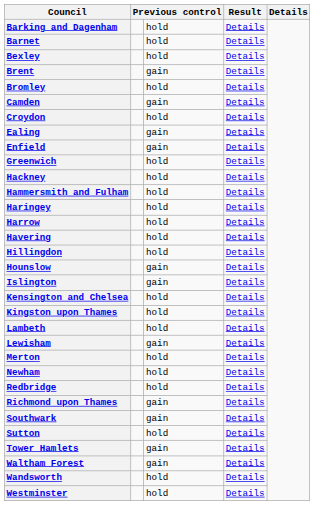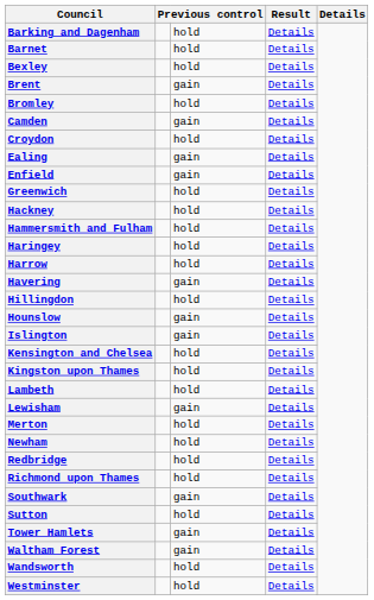 <table class="wikitable">
 <tr>
 <th scope="col">Council</th>
 <th colspan=2>Previous control</th>
 <th colspan=2>Result</th>
 <th scope="col">Details</th>
 </tr>
 <tr>
 <th scope="row" style="text-align: left;"><a href='#'>Barking and Dagenham</a></th>
 <td></td>
 <td> hold</td>
 <td><a href='#'>Details</a></td>
 </tr>
 <tr>
 <th scope="row" style="text-align: left;"><a href='#'>Barnet</a></th>
 <td></td>
 <td> hold</td>
 <td><a href='#'>Details</a></td>
 </tr>
 <tr>
 <th scope="row" style="text-align: left;"><a href='#'>Bexley</a></th>
 <td></td>
 <td> hold</td>
 <td><a href='#'>Details</a></td>
 </tr>
 <tr>
 <th scope="row" style="text-align: left;"><a href='#'>Brent</a></th>
 <td></td>
 <td> gain</td>
 <td><a href='#'>Details</a></td>
 </tr>
 <tr>
 <th scope="row" style="text-align: left;"><a href='#'>Bromley</a></th>
 <td></td>
 <td> hold</td>
 <td><a href='#'>Details</a></td>
 </tr>
 <tr>
 <th scope="row" style="text-align: left;"><a href='#'>Camden</a></th>
 <td></td>
 <td> gain</td>
 <td><a href='#'>Details</a></td>
 </tr>
 <tr>
 <th scope="row" style="text-align: left;"><a href='#'>Croydon</a></th>
 <td></td>
 <td> hold</td>
 <td><a href='#'>Details</a></td>
 </tr>
 <tr>
 <th scope="row" style="text-align: left;"><a href='#'>Ealing</a></th>
 <td></td>
 <td> gain</td>
 <td><a href='#'>Details</a></td>
 </tr>
 <tr>
 <th scope="row" style="text-align: left;"><a href='#'>Enfield</a></th>
 <td></td>
 <td> gain</td>
 <td><a href='#'>Details</a></td>
 </tr>
 <tr>
 <th scope="row" style="text-align: left;"><a href='#'>Greenwich</a></th>
 <td></td>
 <td> hold</td>
 <td><a href='#'>Details</a></td>
 </tr>
 <tr>
 <th scope="row" style="text-align: left;"><a href='#'>Hackney</a></th>
 <td></td>
 <td> hold</td>
 <td><a href='#'>Details</a></td>
 </tr>
 <tr>
 <th scope="row" style="text-align: left;"><a href='#'>Hammersmith and Fulham</a></th>
 <td></td>
 <td> hold</td>
 <td><a href='#'>Details</a></td>
 </tr>
 <tr>
 <th scope="row" style="text-align: left;"><a href='#'>Haringey</a></th>
 <td></td>
 <td> hold</td>
 <td><a href='#'>Details</a></td>
 </tr>
 <tr>
 <th scope="row" style="text-align: left;"><a href='#'>Harrow</a></th>
 <td></td>
 <td> hold</td>
 <td><a href='#'>Details</a></td>
 </tr>
 <tr>
 <th scope="row" style="text-align: left;"><a href='#'>Havering</a></th>
 <td></td>
-<td> hold</td>
+<td> gain</td>
 <td><a href='#'>Details</a></td>
 </tr>
 <tr>
 <th scope="row" style="text-align: left;"><a href='#'>Hillingdon</a></th>
 <td></td>
 <td> hold</td>
 <td><a href='#'>Details</a></td>
 </tr>
 <tr>
 <th scope="row" style="text-align: left;"><a href='#'>Hounslow</a></th>
 <td></td>
 <td> gain</td>
 <td><a href='#'>Details</a></td>
 </tr>
 <tr>
 <th scope="row" style="text-align: left;"><a href='#'>Islington</a></th>
 <td></td>
 <td> gain</td>
 <td><a href='#'>Details</a></td>
 </tr>
 <tr>
 <th scope="row" style="text-align: left;"><a href='#'>Kensington and Chelsea</a></th>
 <td></td>
 <td> hold</td>
 <td><a href='#'>Details</a></td>
 </tr>
 <tr>
 <th scope="row" style="text-align: left;"><a href='#'>Kingston upon Thames</a></th>
 <td></td>
 <td> hold</td>
 <td><a href='#'>Details</a></td>
 </tr>
 <tr>
 <th scope="row" style="text-align: left;"><a href='#'>Lambeth</a></th>
 <td></td>
 <td> hold</td>
 <td><a href='#'>Details</a></td>
 </tr>
 <tr>
 <th scope="row" style="text-align: left;"><a href='#'>Lewisham</a></th>
 <td></td>
 <td> gain</td>
 <td><a href='#'>Details</a></td>
 </tr>
 <tr>
 <th scope="row" style="text-align: left;"><a href='#'>Merton</a></th>
 <td></td>
 <td> hold</td>
 <td><a href='#'>Details</a></td>
 </tr>
 <tr>
 <th scope="row" style="text-align: left;"><a href='#'>Newham</a></th>
 <td></td>
 <td> hold</td>
 <td><a href='#'>Details</a></td>
 </tr>
 <tr>
 <th scope="row" style="text-align: left;"><a href='#'>Redbridge</a></th>
 <td></td>
 <td> hold</td>
 <td><a href='#'>Details</a></td>
 </tr>
 <tr>
 <th scope="row" style="text-align: left;"><a href='#'>Richmond upon Thames</a></th>
 <td></td>
-<td> gain</td>
+<td> hold</td>
 <td><a href='#'>Details</a></td>
 </tr>
 <tr>
 <th scope="row" style="text-align: left;"><a href='#'>Southwark</a></th>
 <td></td>
 <td> gain</td>
 <td><a href='#'>Details</a></td>
 </tr>
 <tr>
 <th scope="row" style="text-align: left;"><a href='#'>Sutton</a></th>
 <td></td>
 <td> hold</td>
 <td><a href='#'>Details</a></td>
 </tr>
 <tr>
 <th scope="row" style="text-align: left;"><a href='#'>Tower Hamlets</a></th>
 <td></td>
 <td> gain</td>
 <td><a href='#'>Details</a></td>
 </tr>
 <tr>
 <th scope="row" style="text-align: left;"><a href='#'>Waltham Forest</a></th>
 <td></td>
 <td> gain</td>
 <td><a href='#'>Details</a></td>
 </tr>
 <tr>
 <th scope="row" style="text-align: left;"><a href='#'>Wandsworth</a></th>
 <td></td>
 <td> hold</td>
 <td><a href='#'>Details</a></td>
 </tr>
 <tr>
 <th scope="row" style="text-align: left;"><a href='#'>Westminster</a></th>
 <td></td>
 <td> hold</td>
 <td><a href='#'>Details</a></td>
 </tr>
 </table>
